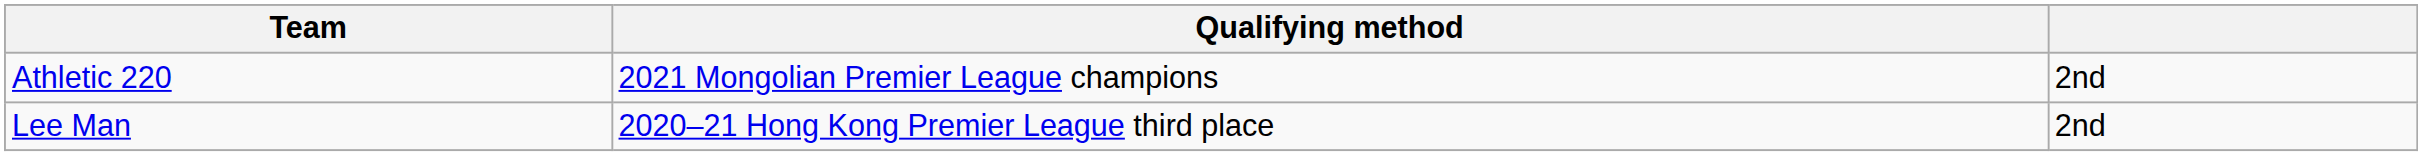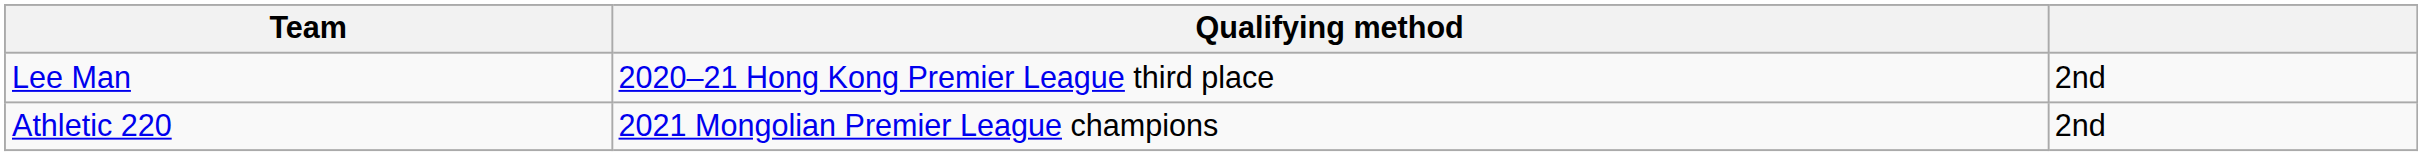 <table class="wikitable" style="table-layout:fixed;width:100%;">
 <tr>
 <th width=25%>Team</th>
 <th width=60%>Qualifying method</th>
 <th width=15%> </th>
 </tr>
 <tr>
+<td> <a href='#'>Lee Man</a></td>
+<td><a href='#'>2020–21 Hong Kong Premier League</a> third place</td>
+<td>2nd </td>
+</tr>
+<tr>
 <td> <a href='#'>Athletic 220</a></td>
 <td><a href='#'>2021 Mongolian Premier League</a> champions</td>
 <td>2nd </td>
 </tr>
-<tr>
-<td> <a href='#'>Lee Man</a></td>
-<td><a href='#'>2020–21 Hong Kong Premier League</a> third place</td>
-<td>2nd </td>
-</tr>
 </table>
